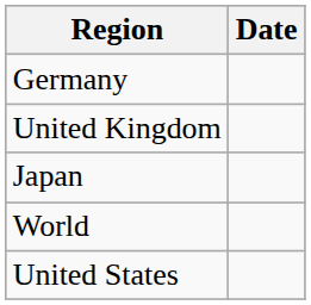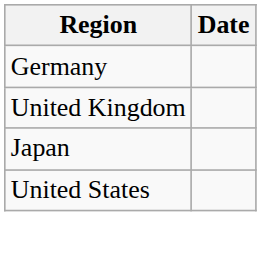 <table class="wikitable">
 <tr>
 <th>Region</th>
 <th>Date</th>
 </tr>
 <tr>
 <td>Germany</td>
 <td></td>
 </tr>
 <tr>
 <td>United Kingdom</td>
 <td></td>
 </tr>
 <tr>
 <td>Japan</td>
 <td></td>
 </tr>
 <tr>
-<td>World</td>
-<td></td>
-</tr>
-<tr>
 <td>United States</td>
 <td></td>
 </tr>
 </table>
